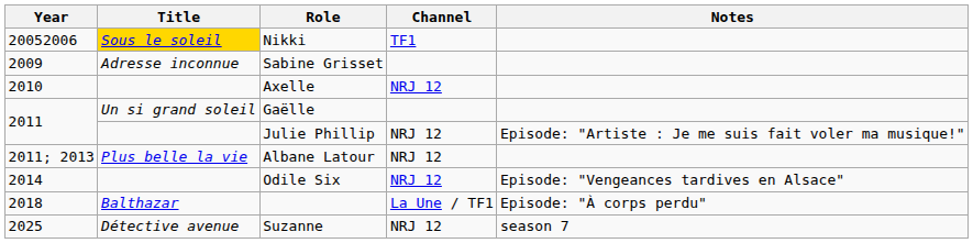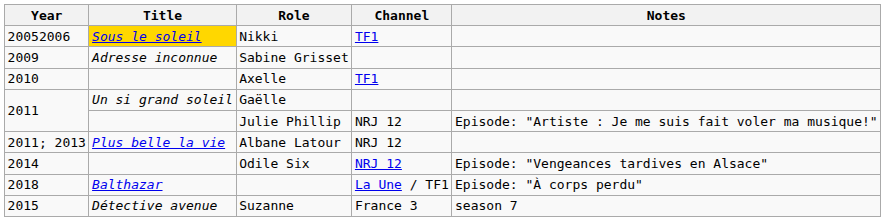 <table class="wikitable sortable">
 <tr>
 <th>Year</th>
 <th>Title</th>
 <th>Role</th>
 <th>Channel</th>
 <th class="unsortable">Notes</th>
 </tr>
 <tr>
 <td>20052006</td>
 <td style="background: gold;"><em><a href='#'>Sous le soleil</a></em></td>
 <td>Nikki</td>
 <td><a href='#'>TF1</a></td>
 <td></td>
 </tr>
 <tr>
 <td>2009</td>
 <td><em>Adresse inconnue</em></td>
 <td>Sabine Grisset</td>
 <td></td>
 <td></td>
 </tr>
 <tr>
 <td>2010</td>
 <td><em></em></td>
 <td>Axelle</td>
-<td><a href='#'>NRJ 12</a></td>
+<td><a href='#'>TF1</a></td>
 <td></td>
 </tr>
 <tr>
 <td rowspan="2">2011</td>
 <td><em>Un si grand soleil</em></td>
 <td>Gaëlle</td>
 <td></td>
 <td></td>
 </tr>
 <tr>
 <td><em></em></td>
 <td>Julie Phillip</td>
 <td>NRJ 12</td>
 <td>Episode: "Artiste : Je me suis fait voler ma musique!"</td>
 </tr>
 <tr>
 <td>2011; 2013</td>
 <td><em><a href='#'>Plus belle la vie</a></em></td>
 <td>Albane Latour</td>
 <td>NRJ 12</td>
 <td></td>
 </tr>
 <tr>
 <td>2014</td>
 <td><em></em></td>
 <td>Odile Six</td>
 <td><a href='#'>NRJ 12</a></td>
 <td>Episode: "Vengeances tardives en Alsace"</td>
 </tr>
 <tr>
 <td>2018</td>
 <td><em><a href='#'>Balthazar</a></em></td>
 <td></td>
 <td><a href='#'>La Une</a> / TF1</td>
 <td>Episode: "À corps perdu"</td>
 </tr>
 <tr>
-<td>2025</td>
+<td>2015</td>
 <td><em>Détective avenue</em></td>
 <td>Suzanne</td>
-<td>NRJ 12</td>
+<td>France 3</td>
 <td>season 7</td>
 </tr>
 </table>
